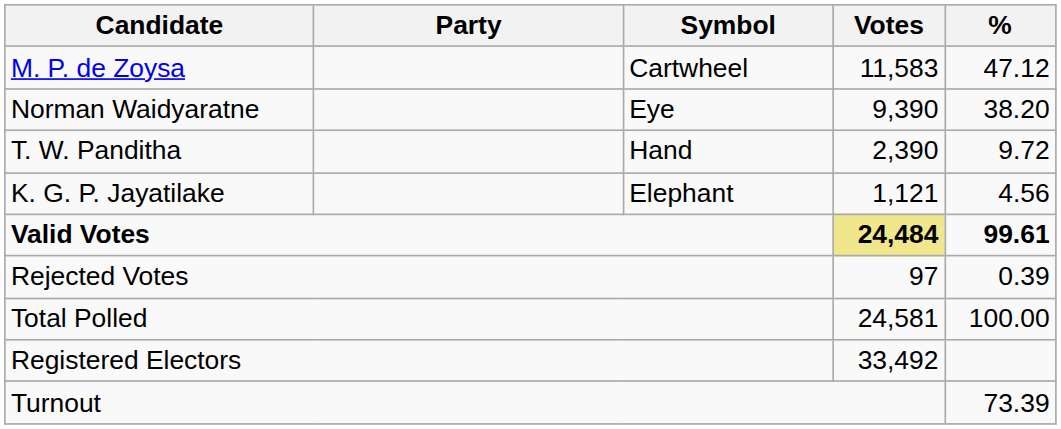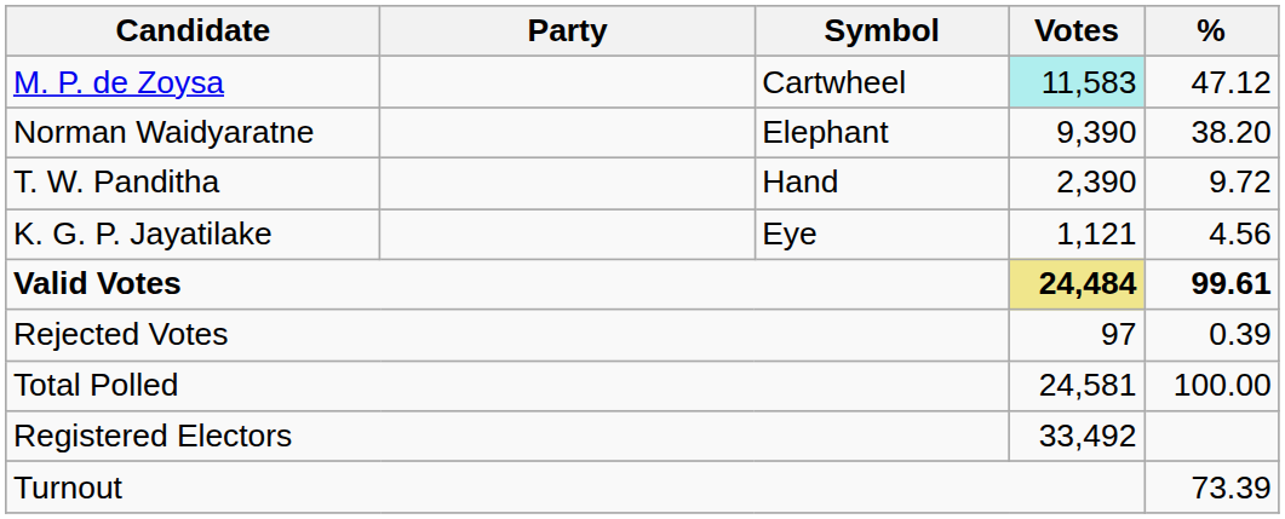 <table class="wikitable" border="1" style="text-align:right;">
 <tr>
 <th align=left width="180">Candidate</th>
 <th align=left width="180">Party</th>
 <th align=left width="120">Symbol</th>
 <th align=left width="60">Votes</th>
 <th align=left width="60">%</th>
 </tr>
 <tr>
 <td align=left><a href='#'>M. P. de Zoysa</a></td>
 <td></td>
 <td align=left>Cartwheel</td>
-<td align=right>11,583</td>
+<td align=right style="background: paleturquoise;">11,583</td>
 <td align=right>47.12</td>
 </tr>
 <tr>
 <td align=left>Norman Waidyaratne</td>
 <td></td>
-<td align=left>Eye</td>
+<td align=left>Elephant</td>
 <td align=right>9,390</td>
 <td align=right>38.20</td>
 </tr>
 <tr>
 <td align=left>T. W. Panditha</td>
 <td></td>
 <td align=left>Hand</td>
 <td align=right>2,390</td>
 <td align=right>9.72</td>
 </tr>
 <tr>
 <td align=left>K. G. P. Jayatilake</td>
 <td></td>
-<td align=left>Elephant</td>
+<td align=left>Eye</td>
 <td align=right>1,121</td>
 <td align=right>4.56</td>
 </tr>
 <tr>
 <td align=left colspan=3><strong>Valid Votes</strong></td>
 <td align=right style="background: khaki;"><strong>24,484</strong></td>
 <td align=right><strong>99.61</strong></td>
 </tr>
 <tr>
 <td align=left colspan=3>Rejected Votes</td>
 <td align=right>97</td>
 <td align=right>0.39</td>
 </tr>
 <tr>
 <td align=left colspan=3>Total Polled</td>
 <td align=right>24,581</td>
 <td align=right>100.00</td>
 </tr>
 <tr>
 <td align=left colspan=3>Registered Electors</td>
 <td align=right>33,492</td>
 <td></td>
 </tr>
 <tr>
 <td align=left colspan=4>Turnout</td>
 <td>73.39</td>
 </tr>
 </table>
